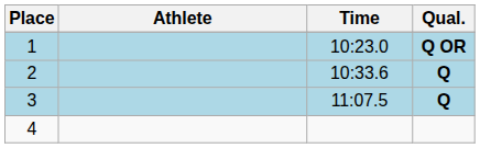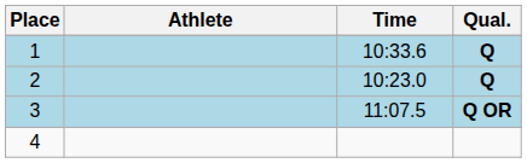 <table class=wikitable style="text-align:center">
 <tr>
 <th width=20>Place</th>
 <th width=220>Athlete</th>
 <th width=90>Time</th>
 <th width=50>Qual.</th>
 </tr>
 <tr>
 </tr>
 <tr bgcolor=lightblue>
 <td>1</td>
 <td align=left></td>
-<td>10:23.0</td>
-<td><strong>Q OR</strong></td>
+<td>10:33.6</td>
+<td><strong>Q</strong></td>
 </tr>
 <tr bgcolor=lightblue>
 <td>2</td>
 <td align=left></td>
-<td>10:33.6</td>
+<td>10:23.0</td>
 <td><strong>Q</strong></td>
 </tr>
 <tr bgcolor=lightblue>
 <td>3</td>
 <td align=left></td>
 <td>11:07.5</td>
-<td><strong>Q</strong></td>
+<td><strong>Q OR</strong></td>
 </tr>
 <tr>
 <td>4</td>
 <td align=left></td>
 <td></td>
 <td></td>
 </tr>
 </table>
